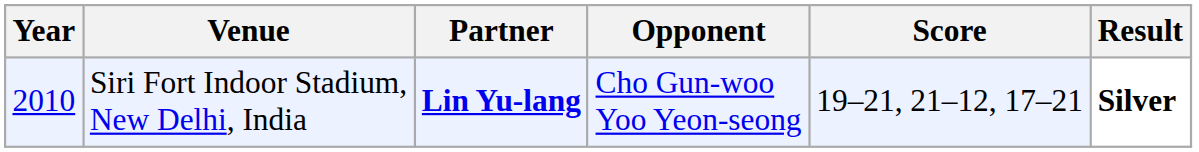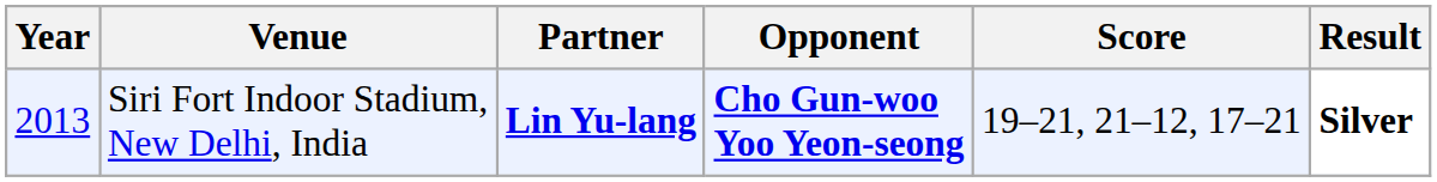 <table class="sortable wikitable" style="font-size: 90%;">
 <tr>
 <th>Year</th>
 <th>Venue</th>
 <th>Partner</th>
 <th>Opponent</th>
 <th>Score</th>
 <th>Result</th>
 </tr>
 <tr style="background:#ECF2FF">
-<td align="center"><a href='#'>2010</a></td>
+<td align="center"><a href='#'>2013</a></td>
 <td align="left">Siri Fort Indoor Stadium,<br><a href='#'>New Delhi</a>, India</td>
 <td align="left"><strong> <a href='#'>Lin Yu-lang</a></strong></td>
-<td align="left"> <a href='#'>Cho Gun-woo</a><br> <a href='#'>Yoo Yeon-seong</a></td>
+<td align="left"><strong> <a href='#'>Cho Gun-woo</a><br> <a href='#'>Yoo Yeon-seong</a></strong></td>
 <td align="left">19–21, 21–12, 17–21</td>
 <td style="text-align:left; background:white"> <strong>Silver</strong></td>
 </tr>
 </table>
